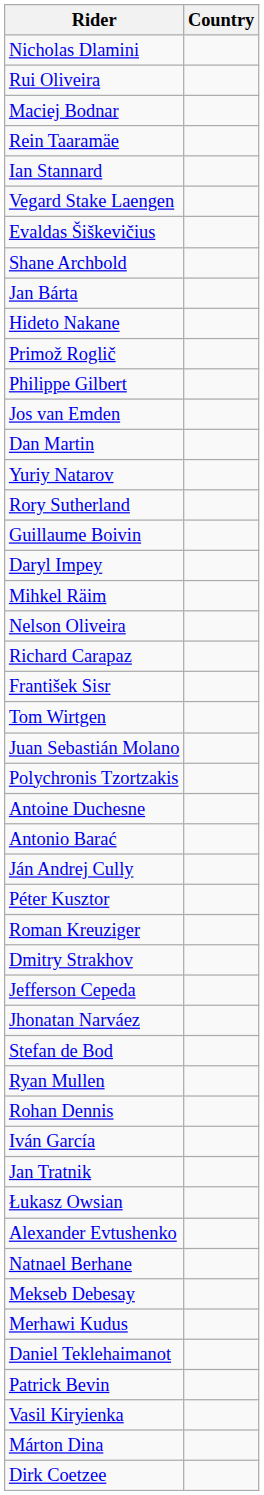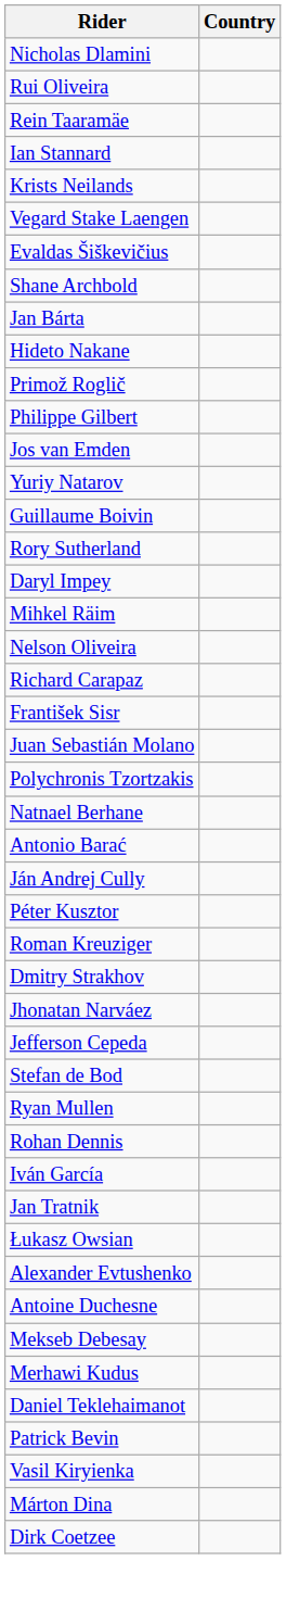 <table class="wikitable" style="font-size:95%; text-align:left;">
 <tr>
 <th>Rider</th>
 <th>Country</th>
 </tr>
 <tr>
 <td><a href='#'>Nicholas Dlamini</a></td>
 <td></td>
 </tr>
 <tr>
 <td><a href='#'>Rui Oliveira</a></td>
 <td></td>
 </tr>
 <tr>
-<td><a href='#'>Maciej Bodnar</a></td>
-<td></td>
-</tr>
-<tr>
 <td><a href='#'>Rein Taaramäe</a></td>
 <td></td>
 </tr>
 <tr>
 <td><a href='#'>Ian Stannard</a></td>
+<td></td>
+</tr>
+<tr>
+<td><a href='#'>Krists Neilands</a></td>
 <td></td>
 </tr>
 <tr>
 <td><a href='#'>Vegard Stake Laengen</a></td>
 <td></td>
 </tr>
 <tr>
 <td><a href='#'>Evaldas Šiškevičius</a></td>
 <td></td>
 </tr>
 <tr>
 <td><a href='#'>Shane Archbold</a></td>
 <td></td>
 </tr>
 <tr>
 <td><a href='#'>Jan Bárta</a></td>
 <td></td>
 </tr>
 <tr>
 <td><a href='#'>Hideto Nakane</a></td>
 <td></td>
 </tr>
 <tr>
 <td><a href='#'>Primož Roglič</a></td>
 <td></td>
 </tr>
 <tr>
 <td><a href='#'>Philippe Gilbert</a></td>
 <td></td>
 </tr>
 <tr>
 <td><a href='#'>Jos van Emden</a></td>
 <td></td>
 </tr>
 <tr>
-<td><a href='#'>Dan Martin</a></td>
-<td></td>
-</tr>
-<tr>
 <td><a href='#'>Yuriy Natarov</a></td>
 <td></td>
 </tr>
 <tr>
-<td><a href='#'>Rory Sutherland</a></td>
+<td><a href='#'>Guillaume Boivin</a></td>
 <td></td>
 </tr>
 <tr>
-<td><a href='#'>Guillaume Boivin</a></td>
+<td><a href='#'>Rory Sutherland</a></td>
 <td></td>
 </tr>
 <tr>
 <td><a href='#'>Daryl Impey</a></td>
 <td></td>
 </tr>
 <tr>
 <td><a href='#'>Mihkel Räim</a></td>
 <td></td>
 </tr>
 <tr>
 <td><a href='#'>Nelson Oliveira</a></td>
 <td></td>
 </tr>
 <tr>
 <td><a href='#'>Richard Carapaz</a></td>
 <td></td>
 </tr>
 <tr>
 <td><a href='#'>František Sisr</a></td>
 <td></td>
 </tr>
 <tr>
-<td><a href='#'>Tom Wirtgen</a></td>
-<td></td>
-</tr>
-<tr>
 <td><a href='#'>Juan Sebastián Molano</a></td>
 <td></td>
 </tr>
 <tr>
 <td><a href='#'>Polychronis Tzortzakis</a></td>
 <td></td>
 </tr>
 <tr>
-<td><a href='#'>Antoine Duchesne</a></td>
+<td><a href='#'>Natnael Berhane</a></td>
 <td></td>
 </tr>
 <tr>
 <td><a href='#'>Antonio Barać</a></td>
 <td></td>
 </tr>
 <tr>
 <td><a href='#'>Ján Andrej Cully</a></td>
 <td></td>
 </tr>
 <tr>
 <td><a href='#'>Péter Kusztor</a></td>
 <td></td>
 </tr>
 <tr>
 <td><a href='#'>Roman Kreuziger</a></td>
 <td></td>
 </tr>
 <tr>
 <td><a href='#'>Dmitry Strakhov</a></td>
 <td></td>
 </tr>
 <tr>
-<td><a href='#'>Jefferson Cepeda</a></td>
+<td><a href='#'>Jhonatan Narváez</a></td>
 <td></td>
 </tr>
 <tr>
-<td><a href='#'>Jhonatan Narváez</a></td>
+<td><a href='#'>Jefferson Cepeda</a></td>
 <td></td>
 </tr>
 <tr>
 <td><a href='#'>Stefan de Bod</a></td>
 <td></td>
 </tr>
 <tr>
 <td><a href='#'>Ryan Mullen</a></td>
 <td></td>
 </tr>
 <tr>
 <td><a href='#'>Rohan Dennis</a></td>
 <td></td>
 </tr>
 <tr>
 <td><a href='#'>Iván García</a></td>
 <td></td>
 </tr>
 <tr>
 <td><a href='#'>Jan Tratnik</a></td>
 <td></td>
 </tr>
 <tr>
 <td><a href='#'>Łukasz Owsian</a></td>
 <td></td>
 </tr>
 <tr>
 <td><a href='#'>Alexander Evtushenko</a></td>
 <td></td>
 </tr>
 <tr>
-<td><a href='#'>Natnael Berhane</a></td>
+<td><a href='#'>Antoine Duchesne</a></td>
 <td></td>
 </tr>
 <tr>
 <td><a href='#'>Mekseb Debesay</a></td>
 <td></td>
 </tr>
 <tr>
 <td><a href='#'>Merhawi Kudus</a></td>
 <td></td>
 </tr>
 <tr>
 <td><a href='#'>Daniel Teklehaimanot</a></td>
 <td></td>
 </tr>
 <tr>
 <td><a href='#'>Patrick Bevin</a></td>
 <td></td>
 </tr>
 <tr>
 <td><a href='#'>Vasil Kiryienka</a></td>
 <td></td>
 </tr>
 <tr>
 <td><a href='#'>Márton Dina</a></td>
 <td></td>
 </tr>
 <tr>
 <td><a href='#'>Dirk Coetzee</a></td>
 <td></td>
 </tr>
 </table>
